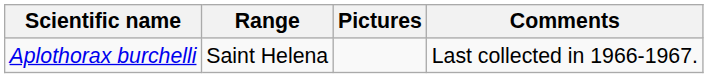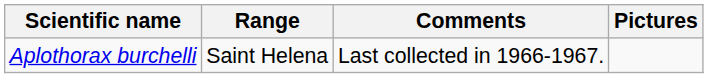 <table class="wikitable">
 <tr>
 <th>Scientific name</th>
 <th>Range</th>
+<th class="unsortable">Comments</th>
 <th class="unsortable">Pictures</th>
-<th class="unsortable">Comments</th>
 </tr>
 <tr>
 <td><em><a href='#'>Aplothorax burchelli</a></em></td>
 <td>Saint Helena</td>
+<td>Last collected in 1966-1967.</td>
 <td></td>
-<td>Last collected in 1966-1967.</td>
 </tr>
 </table>
